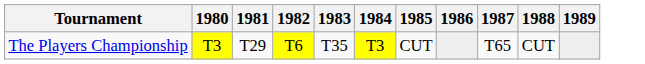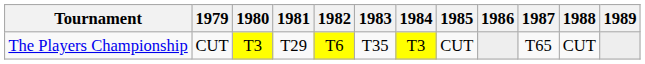 <table class="wikitable" style="font-size:95%;text-align:center;">
 <tr>
 <th>Tournament</th>
+<th>1979</th>
 <th>1980</th>
 <th>1981</th>
 <th>1982</th>
 <th>1983</th>
 <th>1984</th>
 <th>1985</th>
 <th>1986</th>
 <th>1987</th>
 <th>1988</th>
 <th>1989</th>
 </tr>
 <tr>
 <td align=left><a href='#'>The Players Championship</a></td>
+<td>CUT</td>
 <td style="background:yellow;">T3</td>
 <td>T29</td>
 <td style="background:yellow;">T6</td>
 <td>T35</td>
 <td style="background:yellow;">T3</td>
 <td>CUT</td>
 <td style="background:#eeeeee;"></td>
 <td>T65</td>
 <td>CUT</td>
 <td style="background:#eeeeee;"></td>
 </tr>
 </table>
